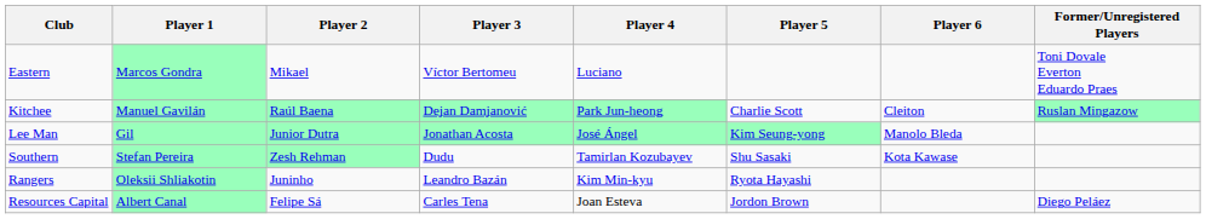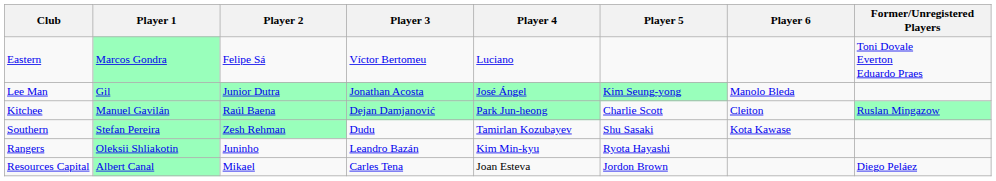 <table class="wikitable" style="font-size:90%;">
 <tr>
 <th style="width:7%">Club</th>
 <th style="width:10%">Player 1</th>
 <th style="width:10%">Player 2</th>
 <th style="width:10%">Player 3</th>
 <th style="width:10%">Player 4</th>
 <th style="width:10%">Player 5</th>
 <th style="width:10%">Player 6</th>
 <th style="width:10%">Former/Unregistered Players</th>
 </tr>
 <tr>
 <td><a href='#'>Eastern</a></td>
 <td bgcolor="#99ffbb"> <a href='#'>Marcos Gondra</a></td>
-<td> <a href='#'>Mikael</a></td>
+<td> <a href='#'>Felipe Sá</a></td>
 <td> <a href='#'>Víctor Bertomeu</a></td>
 <td> <a href='#'>Luciano</a></td>
 <td></td>
 <td></td>
 <td> <a href='#'>Toni Dovale</a><br> <a href='#'>Everton</a><br> <a href='#'>Eduardo Praes</a></td>
+</tr>
+<tr>
+<td><a href='#'>Lee Man</a></td>
+<td bgcolor="#99ffbb"> <a href='#'>Gil</a></td>
+<td bgcolor="#99ffbb"> <a href='#'>Junior Dutra</a></td>
+<td bgcolor="#99ffbb"> <a href='#'>Jonathan Acosta</a></td>
+<td bgcolor="#99ffbb"> <a href='#'>José Ángel</a></td>
+<td bgcolor="#99ffbb"> <a href='#'>Kim Seung-yong</a></td>
+<td> <a href='#'>Manolo Bleda</a></td>
+<td></td>
 </tr>
 <tr>
 <td><a href='#'>Kitchee</a></td>
 <td bgcolor="#99ffbb"> <a href='#'>Manuel Gavilán</a></td>
 <td bgcolor="#99ffbb"> <a href='#'>Raúl Baena</a></td>
 <td bgcolor="#99ffbb"> <a href='#'>Dejan Damjanović</a></td>
 <td bgcolor="#99ffbb"> <a href='#'>Park Jun-heong</a></td>
 <td> <a href='#'>Charlie Scott</a></td>
 <td> <a href='#'>Cleiton</a></td>
 <td bgcolor="#99ffbb"> <a href='#'>Ruslan Mingazow</a></td>
-</tr>
-<tr>
-<td><a href='#'>Lee Man</a></td>
-<td bgcolor="#99ffbb"> <a href='#'>Gil</a></td>
-<td bgcolor="#99ffbb"> <a href='#'>Junior Dutra</a></td>
-<td bgcolor="#99ffbb"> <a href='#'>Jonathan Acosta</a></td>
-<td bgcolor="#99ffbb"> <a href='#'>José Ángel</a></td>
-<td bgcolor="#99ffbb"> <a href='#'>Kim Seung-yong</a></td>
-<td> <a href='#'>Manolo Bleda</a></td>
-<td></td>
 </tr>
 <tr>
 <td><a href='#'>Southern</a></td>
 <td bgcolor="#99ffbb"> <a href='#'>Stefan Pereira</a></td>
 <td bgcolor="#99ffbb"> <a href='#'>Zesh Rehman</a></td>
 <td> <a href='#'>Dudu</a></td>
 <td> <a href='#'>Tamirlan Kozubayev</a></td>
 <td> <a href='#'>Shu Sasaki</a></td>
 <td> <a href='#'>Kota Kawase</a></td>
 <td></td>
 </tr>
 <tr>
 <td><a href='#'>Rangers</a></td>
 <td bgcolor="#99ffbb"> <a href='#'>Oleksii Shliakotin</a></td>
 <td> <a href='#'>Juninho</a></td>
 <td> <a href='#'>Leandro Bazán</a></td>
 <td> <a href='#'>Kim Min-kyu</a></td>
 <td> <a href='#'>Ryota Hayashi</a></td>
 <td></td>
 <td></td>
 </tr>
 <tr>
 <td><a href='#'>Resources Capital</a></td>
 <td bgcolor="#99ffbb"> <a href='#'>Albert Canal</a></td>
-<td> <a href='#'>Felipe Sá</a></td>
+<td> <a href='#'>Mikael</a></td>
 <td> <a href='#'>Carles Tena</a></td>
 <td> Joan Esteva</td>
 <td> <a href='#'>Jordon Brown</a></td>
 <td></td>
 <td> <a href='#'>Diego Peláez</a></td>
 </tr>
 </table>
